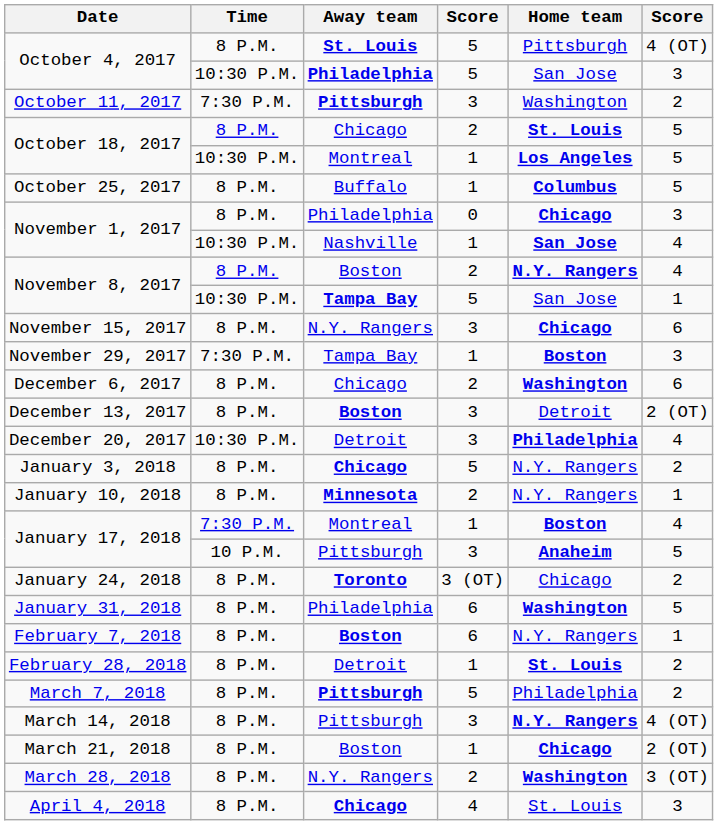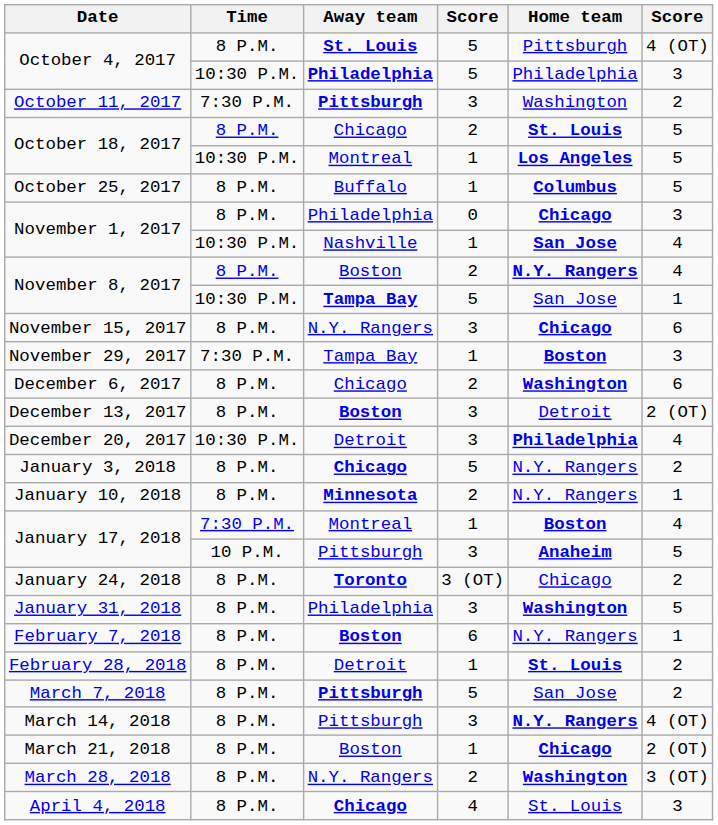 <table class="wikitable sortable" style="font-size: 95%;text-align: center;">
 <tr>
 <th>Date</th>
 <th>Time</th>
 <th>Away team</th>
 <th>Score</th>
 <th>Home team</th>
 <th>Score</th>
 </tr>
 <tr>
 <td rowspan=2>October 4, 2017</td>
 <td>8 P.M.</td>
 <td><strong><a href='#'>St. Louis</a></strong></td>
 <td>5</td>
 <td><a href='#'>Pittsburgh</a></td>
 <td>4 (OT)</td>
 </tr>
 <tr>
 <td>10:30 P.M.</td>
 <td><strong><a href='#'>Philadelphia</a></strong></td>
 <td>5</td>
-<td><a href='#'>San Jose</a></td>
+<td><a href='#'>Philadelphia</a></td>
 <td>3</td>
 </tr>
 <tr>
 <td><a href='#'>October 11, 2017</a></td>
 <td>7:30 P.M.</td>
 <td><strong><a href='#'>Pittsburgh</a></strong></td>
 <td>3</td>
 <td><a href='#'>Washington</a></td>
 <td>2</td>
 </tr>
 <tr>
 <td rowspan=2>October 18, 2017</td>
 <td><a href='#'>8 P.M.</a></td>
 <td><a href='#'>Chicago</a></td>
 <td>2</td>
 <td><strong><a href='#'>St. Louis</a></strong></td>
 <td>5</td>
 </tr>
 <tr>
 <td>10:30 P.M.</td>
 <td><a href='#'>Montreal</a></td>
 <td>1</td>
 <td><strong><a href='#'>Los Angeles</a></strong></td>
 <td>5</td>
 </tr>
 <tr>
 <td>October 25, 2017</td>
 <td>8 P.M.</td>
 <td><a href='#'>Buffalo</a></td>
 <td>1</td>
 <td><strong><a href='#'>Columbus</a></strong></td>
 <td>5</td>
 </tr>
 <tr>
 <td rowspan=2>November 1, 2017</td>
 <td>8 P.M.</td>
 <td><a href='#'>Philadelphia</a></td>
 <td>0</td>
 <td><strong><a href='#'>Chicago</a></strong></td>
 <td>3</td>
 </tr>
 <tr>
 <td>10:30 P.M.</td>
 <td><a href='#'>Nashville</a></td>
 <td>1</td>
 <td><strong><a href='#'>San Jose</a></strong></td>
 <td>4</td>
 </tr>
 <tr>
 <td rowspan=2>November 8, 2017</td>
 <td><a href='#'>8 P.M.</a></td>
 <td><a href='#'>Boston</a></td>
 <td>2</td>
 <td><strong><a href='#'>N.Y. Rangers</a></strong></td>
 <td>4</td>
 </tr>
 <tr>
 <td>10:30 P.M.</td>
 <td><strong><a href='#'>Tampa Bay</a></strong></td>
 <td>5</td>
 <td><a href='#'>San Jose</a></td>
 <td>1</td>
 </tr>
 <tr>
 <td>November 15, 2017</td>
 <td>8 P.M.</td>
 <td><a href='#'>N.Y. Rangers</a></td>
 <td>3</td>
 <td><strong><a href='#'>Chicago</a></strong></td>
 <td>6</td>
 </tr>
 <tr>
 <td>November 29, 2017</td>
 <td>7:30 P.M.</td>
 <td><a href='#'>Tampa Bay</a></td>
 <td>1</td>
 <td><strong><a href='#'>Boston</a></strong></td>
 <td>3</td>
 </tr>
 <tr>
 <td>December 6, 2017</td>
 <td>8 P.M.</td>
 <td><a href='#'>Chicago</a></td>
 <td>2</td>
 <td><strong><a href='#'>Washington</a></strong></td>
 <td>6</td>
 </tr>
 <tr>
 <td>December 13, 2017</td>
 <td>8 P.M.</td>
 <td><strong><a href='#'>Boston</a></strong></td>
 <td>3</td>
 <td><a href='#'>Detroit</a></td>
 <td>2 (OT)</td>
 </tr>
 <tr>
 <td>December 20, 2017</td>
 <td>10:30 P.M.</td>
 <td><a href='#'>Detroit</a></td>
 <td>3</td>
 <td><strong><a href='#'>Philadelphia</a></strong></td>
 <td>4</td>
 </tr>
 <tr>
 <td>January 3, 2018</td>
 <td>8 P.M.</td>
 <td><strong><a href='#'>Chicago</a></strong></td>
 <td>5</td>
 <td><a href='#'>N.Y. Rangers</a></td>
 <td>2</td>
 </tr>
 <tr>
 <td>January 10, 2018</td>
 <td>8 P.M.</td>
 <td><strong><a href='#'>Minnesota</a></strong></td>
 <td>2</td>
 <td><a href='#'>N.Y. Rangers</a></td>
 <td>1</td>
 </tr>
 <tr>
 <td rowspan=2>January 17, 2018</td>
 <td><a href='#'>7:30 P.M.</a></td>
 <td><a href='#'>Montreal</a></td>
 <td>1</td>
 <td><strong><a href='#'>Boston</a></strong></td>
 <td>4</td>
 </tr>
 <tr>
 <td>10 P.M.</td>
 <td><a href='#'>Pittsburgh</a></td>
 <td>3</td>
 <td><strong><a href='#'>Anaheim</a></strong></td>
 <td>5</td>
 </tr>
 <tr>
 <td>January 24, 2018</td>
 <td>8 P.M.</td>
 <td><strong><a href='#'>Toronto</a></strong></td>
 <td>3 (OT)</td>
 <td><a href='#'>Chicago</a></td>
 <td>2</td>
 </tr>
 <tr>
 <td><a href='#'>January 31, 2018</a></td>
 <td>8 P.M.</td>
 <td><a href='#'>Philadelphia</a></td>
-<td>6</td>
+<td>3</td>
 <td><strong><a href='#'>Washington</a></strong></td>
 <td>5</td>
 </tr>
 <tr>
 <td><a href='#'>February 7, 2018</a></td>
 <td>8 P.M.</td>
 <td><strong><a href='#'>Boston</a></strong></td>
 <td>6</td>
 <td><a href='#'>N.Y. Rangers</a></td>
 <td>1</td>
 </tr>
 <tr>
 <td><a href='#'>February 28, 2018</a></td>
 <td>8 P.M.</td>
 <td><a href='#'>Detroit</a></td>
 <td>1</td>
 <td><strong><a href='#'>St. Louis</a></strong></td>
 <td>2</td>
 </tr>
 <tr>
 <td><a href='#'>March 7, 2018</a></td>
 <td>8 P.M.</td>
 <td><strong><a href='#'>Pittsburgh</a></strong></td>
 <td>5</td>
-<td><a href='#'>Philadelphia</a></td>
+<td><a href='#'>San Jose</a></td>
 <td>2</td>
 </tr>
 <tr>
 <td>March 14, 2018</td>
 <td>8 P.M.</td>
 <td><a href='#'>Pittsburgh</a></td>
 <td>3</td>
 <td><strong><a href='#'>N.Y. Rangers</a></strong></td>
 <td>4 (OT)</td>
 </tr>
 <tr>
 <td>March 21, 2018</td>
 <td>8 P.M.</td>
 <td><a href='#'>Boston</a></td>
 <td>1</td>
 <td><strong><a href='#'>Chicago</a></strong></td>
 <td>2 (OT)</td>
 </tr>
 <tr>
 <td><a href='#'>March 28, 2018</a></td>
 <td>8 P.M.</td>
 <td><a href='#'>N.Y. Rangers</a></td>
 <td>2</td>
 <td><strong><a href='#'>Washington</a></strong></td>
 <td>3 (OT)</td>
 </tr>
 <tr>
 <td><a href='#'>April 4, 2018</a></td>
 <td>8 P.M.</td>
 <td><strong><a href='#'>Chicago</a></strong></td>
 <td>4</td>
 <td><a href='#'>St. Louis</a></td>
 <td>3</td>
 </tr>
 </table>
